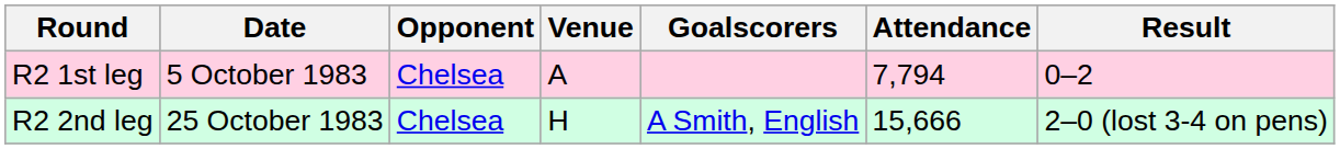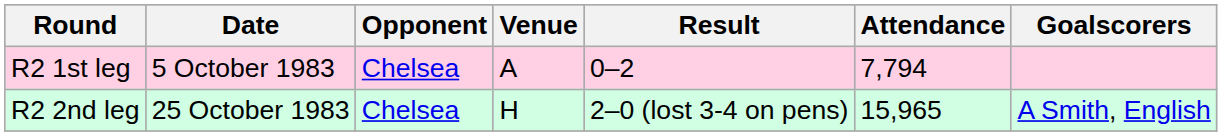 <table class="wikitable">
 <tr>
 <th>Round</th>
 <th>Date</th>
 <th>Opponent</th>
 <th>Venue</th>
+<th>Result</th>
+<th>Attendance</th>
 <th>Goalscorers</th>
-<th>Attendance</th>
-<th>Result</th>
 </tr>
 <tr style="background-color: #ffd0e3;">
 <td>R2 1st leg</td>
 <td>5 October 1983</td>
 <td><a href='#'>Chelsea</a></td>
 <td>A</td>
+<td>0–2</td>
+<td>7,794</td>
 <td></td>
-<td>7,794</td>
-<td>0–2</td>
 </tr>
 <tr style="background-color: #d0ffe3;">
 <td>R2 2nd leg</td>
 <td>25 October 1983</td>
 <td><a href='#'>Chelsea</a></td>
 <td>H</td>
+<td>2–0 (lost 3-4 on pens)</td>
+<td>15,965</td>
 <td><a href='#'>A Smith</a>, <a href='#'>English</a></td>
-<td>15,666</td>
-<td>2–0 (lost 3-4 on pens)</td>
 </tr>
 </table>
